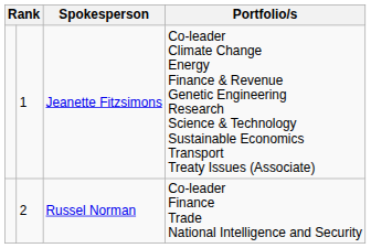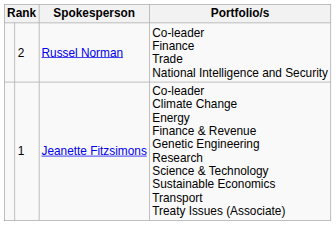 <table class="wikitable">
 <tr>
 <th colspan="2">Rank</th>
 <th>Spokesperson</th>
 <th>Portfolio/s</th>
 </tr>
 <tr>
 <td bgcolor=></td>
+<td>2</td>
+<td><a href='#'>Russel Norman</a></td>
+<td>Co-leader<br>Finance<br>Trade<br>National Intelligence and Security</td>
+</tr>
+<tr>
+<td bgcolor=></td>
 <td>1</td>
 <td><a href='#'>Jeanette Fitzsimons</a></td>
 <td>Co-leader<br>Climate Change<br>Energy<br>Finance & Revenue<br>Genetic Engineering<br>Research<br>Science & Technology<br>Sustainable Economics<br>Transport<br>Treaty Issues (Associate)</td>
 </tr>
-<tr>
-<td bgcolor=></td>
-<td>2</td>
-<td><a href='#'>Russel Norman</a></td>
-<td>Co-leader<br>Finance<br>Trade<br>National Intelligence and Security</td>
-</tr>
 </table>
